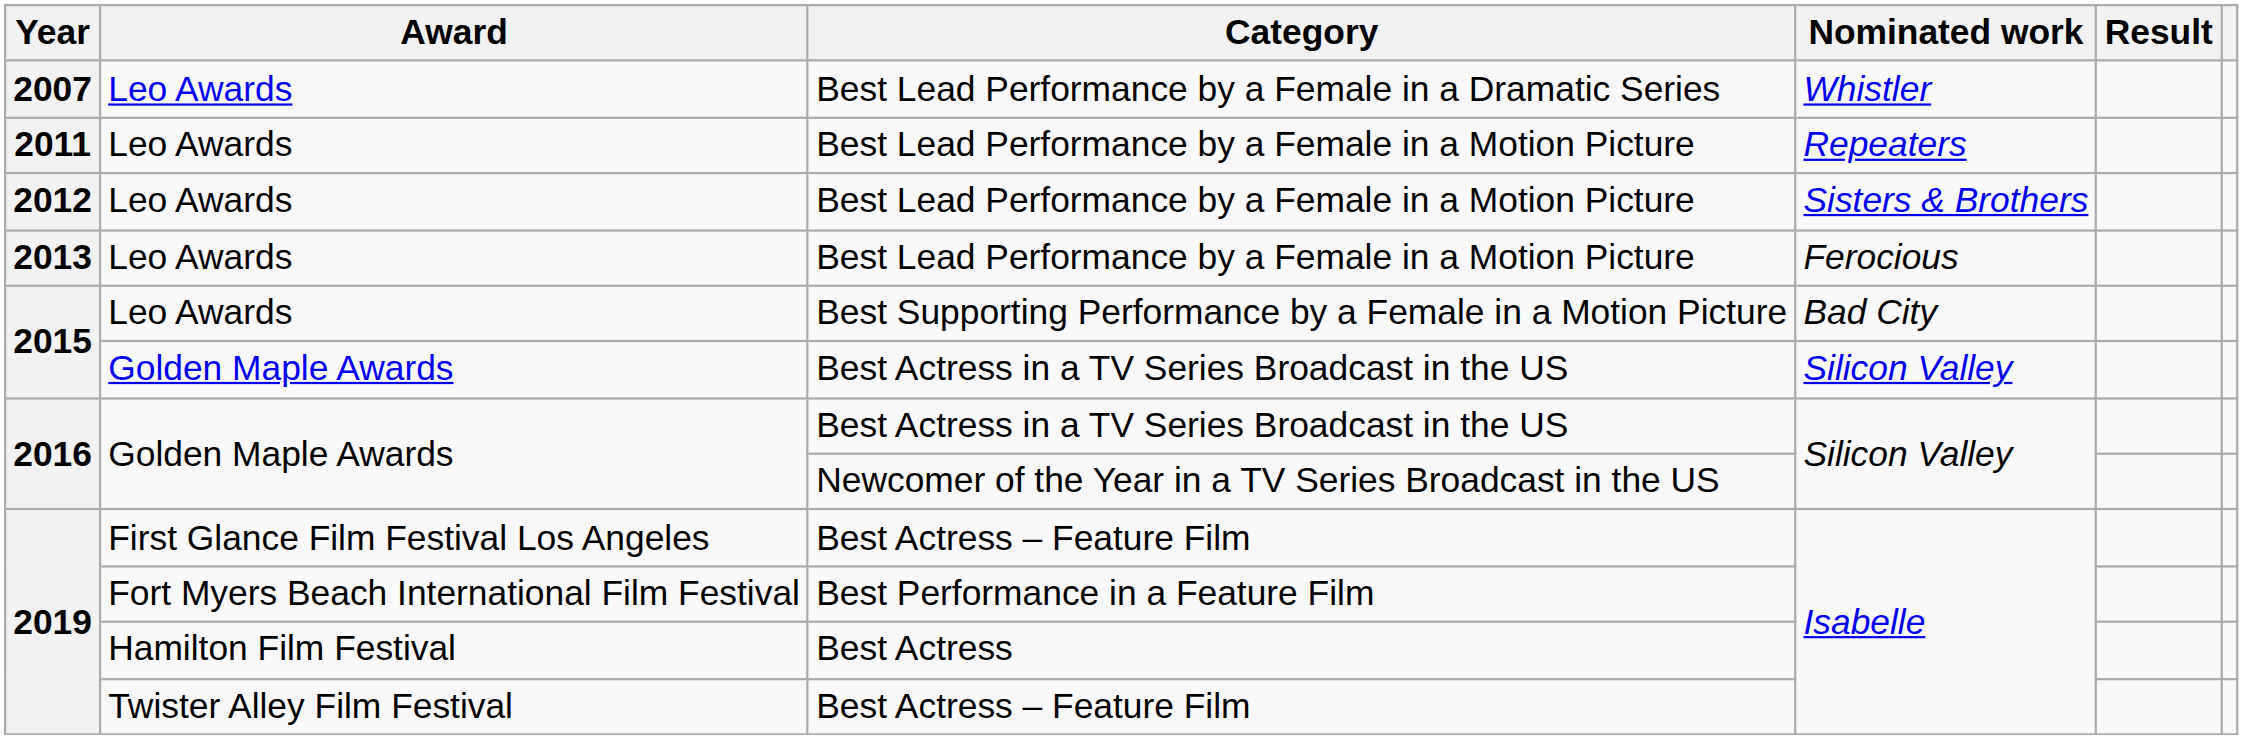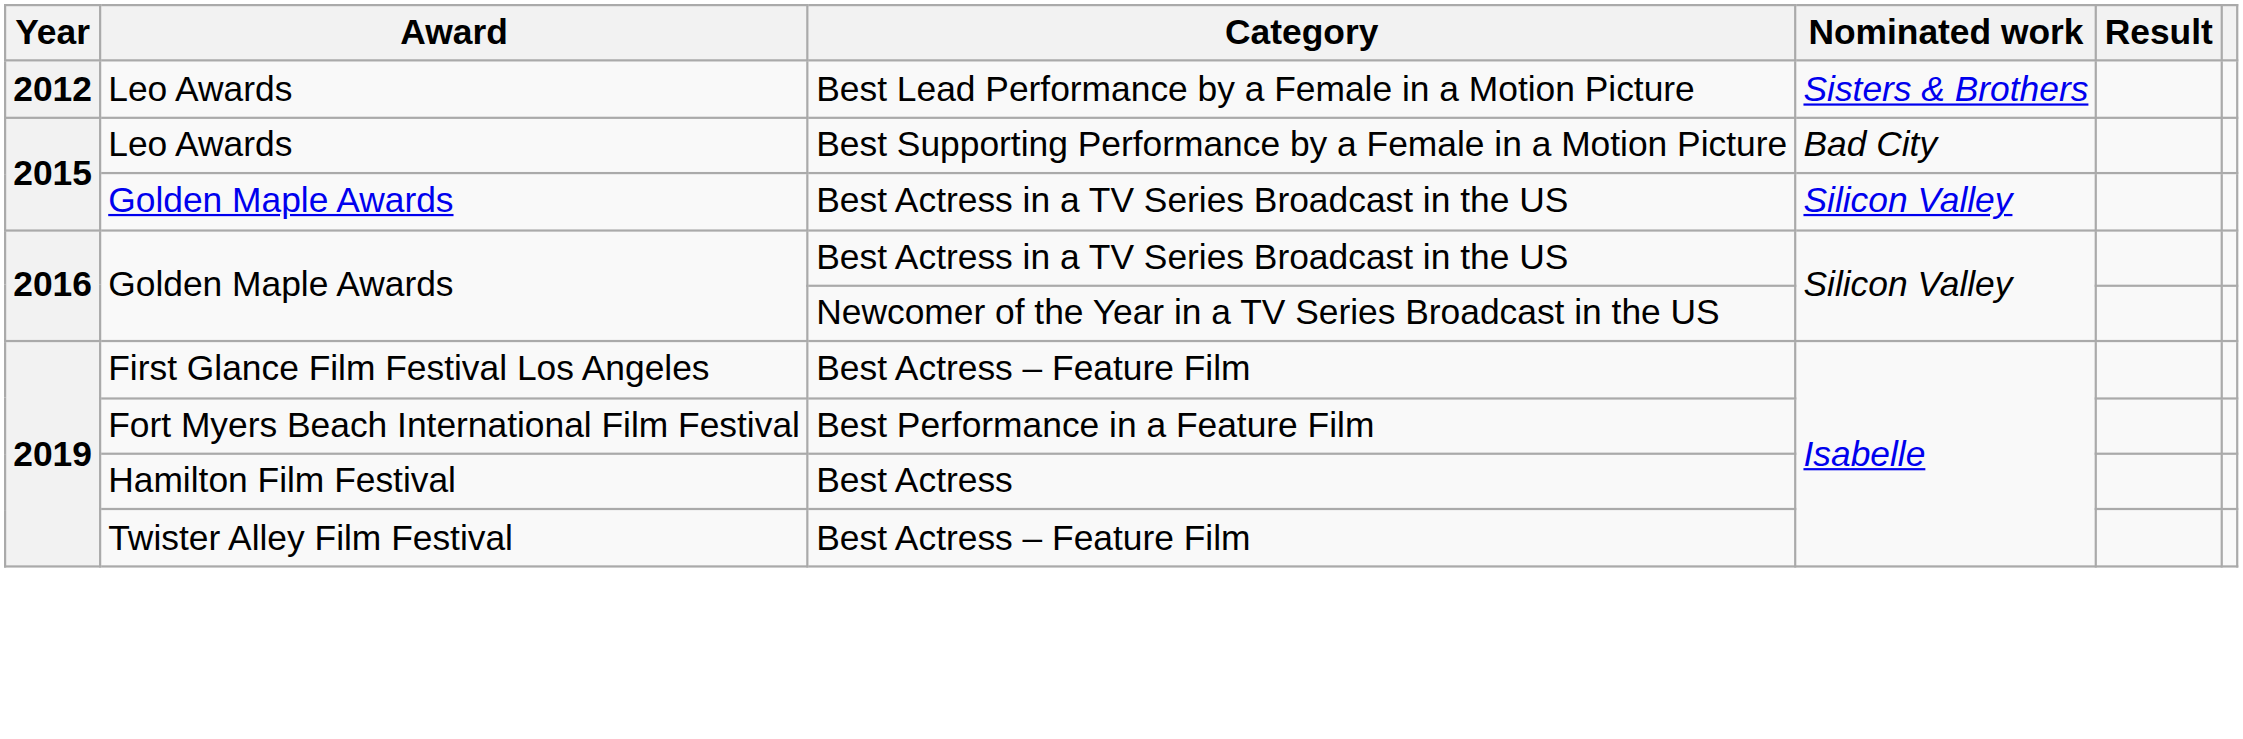 <table class="wikitable plainrowheaders sortable">
 <tr>
 <th scope="col">Year</th>
 <th scope="col">Award</th>
 <th scope="col">Category</th>
 <th scope="col">Nominated work</th>
 <th scope="col">Result</th>
 <th scope="col" class="unsortable"></th>
 </tr>
 <tr>
-<th scope="row">2007</th>
-<td><a href='#'>Leo Awards</a></td>
-<td>Best Lead Performance by a Female in a Dramatic Series</td>
-<td><em><a href='#'>Whistler</a></em></td>
-<td></td>
-<td style="text-align:center;"></td>
-</tr>
-<tr>
-<th scope="row">2011</th>
-<td>Leo Awards</td>
-<td>Best Lead Performance by a Female in a Motion Picture</td>
-<td><em><a href='#'>Repeaters</a></em></td>
-<td></td>
-<td style="text-align:center;"></td>
-</tr>
-<tr>
 <th scope="row">2012</th>
 <td>Leo Awards</td>
 <td>Best Lead Performance by a Female in a Motion Picture</td>
 <td><em><a href='#'>Sisters & Brothers</a></em></td>
-<td></td>
-<td style="text-align:center;"></td>
-</tr>
-<tr>
-<th scope="row">2013</th>
-<td>Leo Awards</td>
-<td>Best Lead Performance by a Female in a Motion Picture</td>
-<td><em>Ferocious</em></td>
 <td></td>
 <td style="text-align:center;"></td>
 </tr>
 <tr>
 <th scope="row" rowspan="2">2015</th>
 <td>Leo Awards</td>
 <td>Best Supporting Performance by a Female in a Motion Picture</td>
 <td><em>Bad City</em></td>
 <td></td>
 <td style="text-align:center;"></td>
 </tr>
 <tr>
 <td><a href='#'>Golden Maple Awards</a></td>
 <td>Best Actress in a TV Series Broadcast in the US</td>
 <td><em><a href='#'>Silicon Valley</a></em></td>
 <td></td>
 <td style="text-align:center;"></td>
 </tr>
 <tr>
 <th scope="row" rowspan="2">2016</th>
 <td rowspan="2">Golden Maple Awards</td>
 <td>Best Actress in a TV Series Broadcast in the US</td>
 <td rowspan="2"><em>Silicon Valley</em></td>
 <td></td>
 <td style="text-align:center;"></td>
 </tr>
 <tr>
 <td>Newcomer of the Year in a TV Series Broadcast in the US</td>
 <td></td>
 <td style="text-align:center;"></td>
 </tr>
 <tr>
 <th scope="row" rowspan="4">2019</th>
 <td>First Glance Film Festival Los Angeles</td>
 <td>Best Actress – Feature Film</td>
 <td rowspan="4"><em><a href='#'>Isabelle</a></em></td>
 <td></td>
 <td style="text-align:center;"></td>
 </tr>
 <tr>
 <td>Fort Myers Beach International Film Festival</td>
 <td>Best Performance in a Feature Film</td>
 <td></td>
 <td></td>
 </tr>
 <tr>
 <td>Hamilton Film Festival</td>
 <td>Best Actress</td>
 <td></td>
 <td></td>
 </tr>
 <tr>
 <td>Twister Alley Film Festival</td>
 <td>Best Actress – Feature Film</td>
 <td></td>
 <td></td>
 </tr>
 </table>
